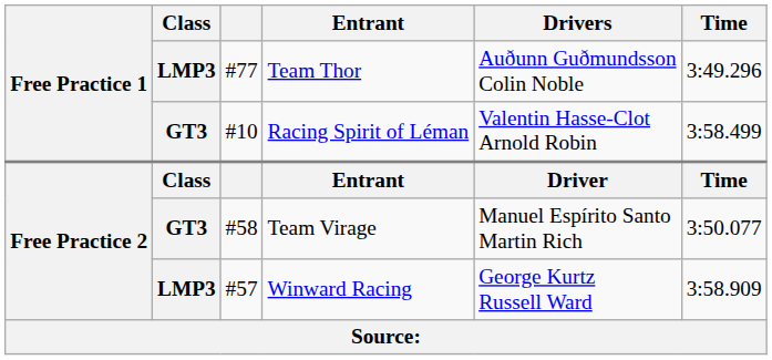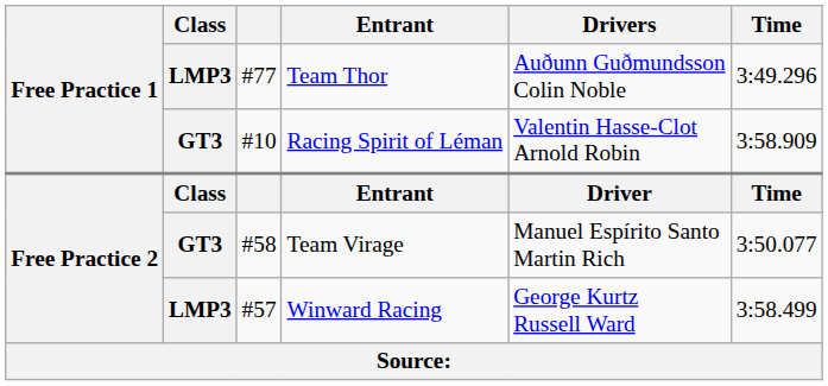 <table class="wikitable" style="font-size:90%;">
 <tr>
 <th rowspan="3">Free Practice 1</th>
 <th>Class</th>
 <th></th>
 <th>Entrant</th>
 <th>Drivers</th>
 <th>Time</th>
 </tr>
 <tr>
 <th>LMP3</th>
 <td style="text-align:center;">#77</td>
 <td> <a href='#'>Team Thor</a></td>
 <td> <a href='#'>Auðunn Guðmundsson</a><br> Colin Noble</td>
 <td>3:49.296</td>
 </tr>
 <tr>
 <th>GT3</th>
 <td style="text-align:center;">#10</td>
 <td> <a href='#'>Racing Spirit of Léman</a></td>
 <td> <a href='#'>Valentin Hasse-Clot</a><br> Arnold Robin</td>
-<td>3:58.499</td>
+<td>3:58.909</td>
 </tr>
 <tr style="border-top:2px solid #808080">
 <th rowspan="3">Free Practice 2</th>
 <th>Class</th>
 <th></th>
 <th>Entrant</th>
 <th>Driver</th>
 <th>Time</th>
 </tr>
 <tr>
 <th>GT3</th>
 <td style="text-align:center;">#58</td>
 <td> Team Virage</td>
 <td> Manuel Espírito Santo<br> Martin Rich</td>
 <td>3:50.077</td>
 </tr>
 <tr>
 <th>LMP3</th>
 <td style="text-align:center;">#57</td>
 <td> <a href='#'>Winward Racing</a></td>
 <td> <a href='#'>George Kurtz</a><br> <a href='#'>Russell Ward</a></td>
-<td>3:58.909</td>
+<td>3:58.499</td>
 </tr>
 <tr>
 <th colspan="6">Source:</th>
 </tr>
 </table>
